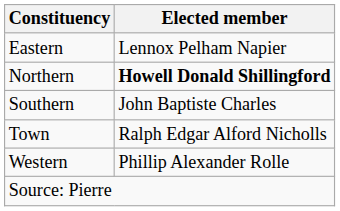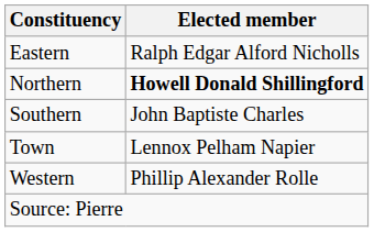 <table class=wikitable>
 <tr>
 <th>Constituency</th>
 <th>Elected member</th>
 </tr>
 <tr>
 <td>Eastern</td>
-<td>Lennox Pelham Napier</td>
+<td>Ralph Edgar Alford Nicholls</td>
 </tr>
 <tr>
 <td>Northern</td>
 <td><strong>Howell Donald Shillingford</strong></td>
 </tr>
 <tr>
 <td>Southern</td>
 <td>John Baptiste Charles</td>
 </tr>
 <tr>
 <td>Town</td>
-<td>Ralph Edgar Alford Nicholls</td>
+<td>Lennox Pelham Napier</td>
 </tr>
 <tr>
 <td>Western</td>
 <td>Phillip Alexander Rolle</td>
 </tr>
 <tr>
 <td colspan=2>Source: Pierre</td>
 </tr>
 </table>
